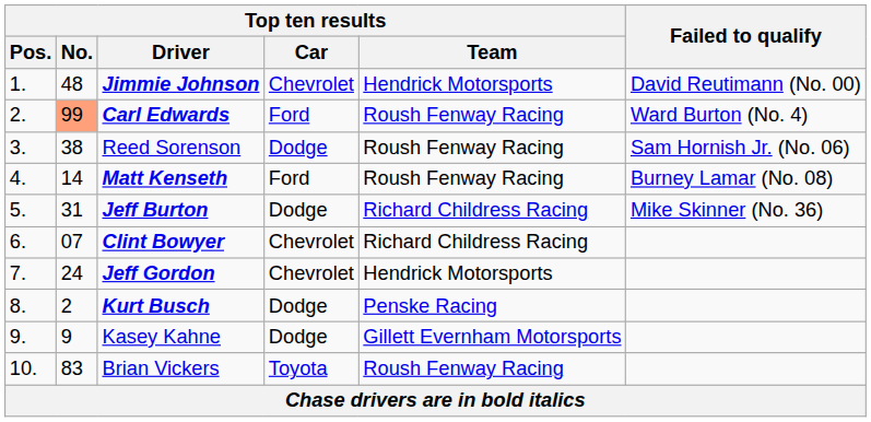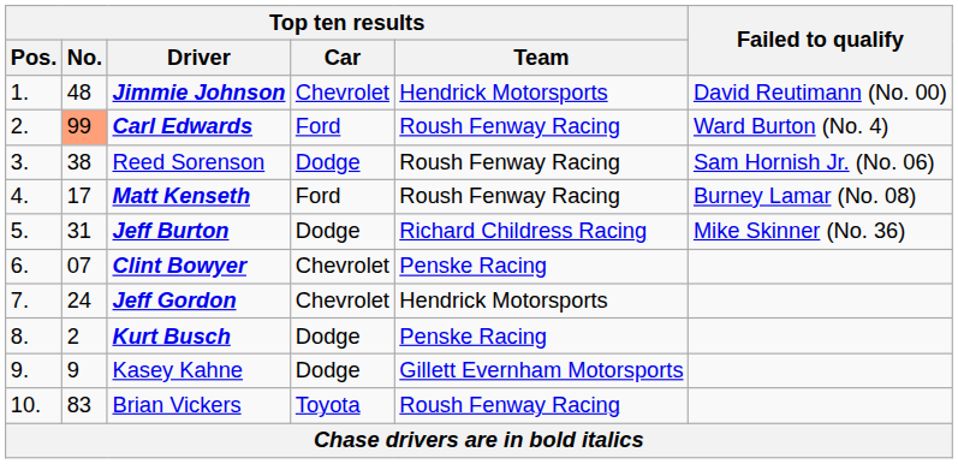 <table class="wikitable">
 <tr>
 <th colspan=5>Top ten results</th>
 <th rowspan=2>Failed to qualify</th>
 </tr>
 <tr>
 <th>Pos.</th>
 <th>No.</th>
 <th>Driver</th>
 <th>Car</th>
 <th>Team</th>
 </tr>
 <tr>
 <td>1.</td>
 <td>48</td>
 <td><strong><em><a href='#'>Jimmie Johnson</a></em></strong></td>
 <td><a href='#'>Chevrolet</a></td>
 <td><a href='#'>Hendrick Motorsports</a></td>
 <td><a href='#'>David Reutimann</a> (No. 00)</td>
 </tr>
 <tr>
 <td>2.</td>
 <td style="background: lightsalmon;">99</td>
 <td><strong><em><a href='#'>Carl Edwards</a></em></strong></td>
 <td><a href='#'>Ford</a></td>
 <td><a href='#'>Roush Fenway Racing</a></td>
 <td><a href='#'>Ward Burton</a> (No. 4)</td>
 </tr>
 <tr>
 <td>3.</td>
 <td>38</td>
 <td><a href='#'>Reed Sorenson</a></td>
 <td><a href='#'>Dodge</a></td>
 <td>Roush Fenway Racing</td>
 <td><a href='#'>Sam Hornish Jr.</a> (No. 06)</td>
 </tr>
 <tr>
 <td>4.</td>
-<td>14</td>
+<td>17</td>
 <td><strong><em><a href='#'>Matt Kenseth</a></em></strong></td>
 <td>Ford</td>
 <td>Roush Fenway Racing</td>
 <td><a href='#'>Burney Lamar</a> (No. 08)</td>
 </tr>
 <tr>
 <td>5.</td>
 <td>31</td>
 <td><strong><em><a href='#'>Jeff Burton</a></em></strong></td>
 <td>Dodge</td>
 <td><a href='#'>Richard Childress Racing</a></td>
 <td><a href='#'>Mike Skinner</a> (No. 36)</td>
 </tr>
 <tr>
 <td>6.</td>
 <td>07</td>
 <td><strong><em><a href='#'>Clint Bowyer</a></em></strong></td>
 <td>Chevrolet</td>
-<td>Richard Childress Racing</td>
+<td><a href='#'>Penske Racing</a></td>
 <td></td>
 </tr>
 <tr>
 <td>7.</td>
 <td>24</td>
 <td><strong><em><a href='#'>Jeff Gordon</a></em></strong></td>
 <td>Chevrolet</td>
 <td>Hendrick Motorsports</td>
 <td></td>
 </tr>
 <tr>
 <td>8.</td>
 <td>2</td>
 <td><strong><em><a href='#'>Kurt Busch</a></em></strong></td>
 <td>Dodge</td>
 <td><a href='#'>Penske Racing</a></td>
 <td></td>
 </tr>
 <tr>
 <td>9.</td>
 <td>9</td>
 <td><a href='#'>Kasey Kahne</a></td>
 <td>Dodge</td>
 <td><a href='#'>Gillett Evernham Motorsports</a></td>
 <td></td>
 </tr>
 <tr>
 <td>10.</td>
 <td>83</td>
 <td><a href='#'>Brian Vickers</a></td>
 <td><a href='#'>Toyota</a></td>
 <td><a href='#'>Roush Fenway Racing</a></td>
 <td></td>
 </tr>
 <tr>
 <th colspan=6><em>Chase drivers are in <strong>bold italics<strong><em></th>
 </tr>
 </table>
